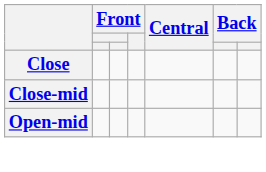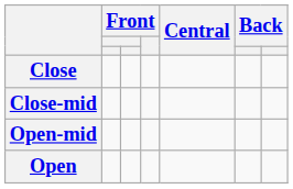 <table class="wikitable" style="text-align: center;">
 <tr>
 <th rowspan="3"></th>
 <th colspan="3"><a href='#'>Front</a></th>
 <th rowspan="3"><a href='#'>Central</a></th>
 <th colspan="2" rowspan="2"><a href='#'>Back</a></th>
 </tr>
 <tr>
 <th colspan="2"></th>
 <th rowspan="2"></th>
 </tr>
 <tr>
 <th></th>
 <th></th>
 <th></th>
 <th></th>
 </tr>
 <tr>
 <th><a href='#'>Close</a></th>
 <td></td>
 <td></td>
 <td></td>
 <td></td>
 <td></td>
 <td></td>
 </tr>
 <tr>
 <th><a href='#'>Close-mid</a></th>
 <td></td>
 <td></td>
 <td></td>
 <td></td>
 <td></td>
 <td></td>
 </tr>
 <tr>
 <th><a href='#'>Open-mid</a></th>
 <td></td>
 <td></td>
 <td></td>
 <td></td>
 <td></td>
 <td></td>
 </tr>
+<tr>
+<th><a href='#'>Open</a></th>
+<td></td>
+<td></td>
+<td></td>
+<td></td>
+<td></td>
+<td></td>
+</tr>
 </table>
